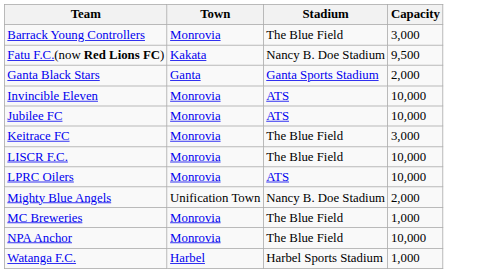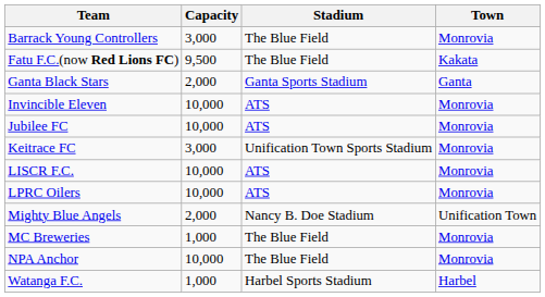 <table class="wikitable sortable" style="text-align: left;">
 <tr>
 <th>Team</th>
+<th>Capacity</th>
+<th>Stadium</th>
 <th>Town</th>
-<th>Stadium</th>
-<th>Capacity</th>
 </tr>
 <tr>
 <td><a href='#'>Barrack Young Controllers</a></td>
+<td>3,000</td>
+<td>The Blue Field</td>
 <td><a href='#'>Monrovia</a></td>
-<td>The Blue Field</td>
-<td>3,000</td>
 </tr>
 <tr>
 <td><a href='#'>Fatu F.C.</a>(now <strong>Red Lions FC</strong>)</td>
+<td>9,500</td>
+<td>The Blue Field</td>
 <td><a href='#'>Kakata</a></td>
-<td>Nancy B. Doe Stadium</td>
-<td>9,500</td>
 </tr>
 <tr>
 <td><a href='#'>Ganta Black Stars</a></td>
+<td>2,000</td>
+<td><a href='#'>Ganta Sports Stadium</a></td>
 <td><a href='#'>Ganta</a></td>
-<td><a href='#'>Ganta Sports Stadium</a></td>
-<td>2,000</td>
 </tr>
 <tr>
 <td><a href='#'>Invincible Eleven</a></td>
+<td>10,000</td>
+<td><a href='#'>ATS</a></td>
 <td><a href='#'>Monrovia</a></td>
-<td><a href='#'>ATS</a></td>
-<td>10,000</td>
 </tr>
 <tr>
 <td><a href='#'>Jubilee FC</a></td>
+<td>10,000</td>
+<td><a href='#'>ATS</a></td>
 <td><a href='#'>Monrovia</a></td>
-<td><a href='#'>ATS</a></td>
-<td>10,000</td>
 </tr>
 <tr>
 <td><a href='#'>Keitrace FC</a></td>
+<td>3,000</td>
+<td>Unification Town Sports Stadium</td>
 <td><a href='#'>Monrovia</a></td>
-<td>The Blue Field</td>
-<td>3,000</td>
 </tr>
 <tr>
 <td><a href='#'>LISCR F.C.</a></td>
+<td>10,000</td>
+<td><a href='#'>ATS</a></td>
 <td><a href='#'>Monrovia</a></td>
-<td>The Blue Field</td>
-<td>10,000</td>
 </tr>
 <tr>
 <td><a href='#'>LPRC Oilers</a></td>
+<td>10,000</td>
+<td><a href='#'>ATS</a></td>
 <td><a href='#'>Monrovia</a></td>
-<td><a href='#'>ATS</a></td>
-<td>10,000</td>
 </tr>
 <tr>
 <td><a href='#'>Mighty Blue Angels</a></td>
+<td>2,000</td>
+<td>Nancy B. Doe Stadium</td>
 <td>Unification Town</td>
-<td>Nancy B. Doe Stadium</td>
-<td>2,000</td>
 </tr>
 <tr>
 <td><a href='#'>MC Breweries</a></td>
+<td>1,000</td>
+<td>The Blue Field</td>
 <td><a href='#'>Monrovia</a></td>
-<td>The Blue Field</td>
-<td>1,000</td>
 </tr>
 <tr>
 <td><a href='#'>NPA Anchor</a></td>
+<td>10,000</td>
+<td>The Blue Field</td>
 <td><a href='#'>Monrovia</a></td>
-<td>The Blue Field</td>
-<td>10,000</td>
 </tr>
 <tr>
 <td><a href='#'>Watanga F.C.</a></td>
+<td>1,000</td>
+<td>Harbel Sports Stadium</td>
 <td><a href='#'>Harbel</a></td>
-<td>Harbel Sports Stadium</td>
-<td>1,000</td>
 </tr>
 </table>
